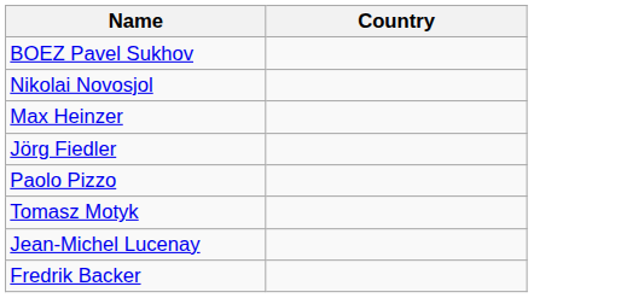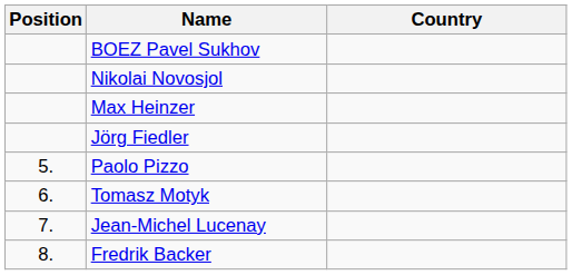 <table class="wikitable">
 <tr>
+<th width="20">Position</th>
 <th width="200">Name</th>
 <th width="200">Country</th>
 </tr>
 <tr>
+<td align="center"></td>
 <td><a href='#'>BOEZ Pavel Sukhov</a></td>
 <td></td>
 </tr>
 <tr>
+<td align="center"></td>
 <td><a href='#'>Nikolai Novosjol</a></td>
 <td></td>
 </tr>
 <tr>
+<td align="center"></td>
 <td><a href='#'>Max Heinzer</a></td>
 <td></td>
 </tr>
 <tr>
+<td align="center"></td>
 <td><a href='#'>Jörg Fiedler</a></td>
 <td></td>
 </tr>
 <tr>
+<td align="center">5.</td>
 <td><a href='#'>Paolo Pizzo</a></td>
 <td></td>
 </tr>
 <tr>
+<td align="center">6.</td>
 <td><a href='#'>Tomasz Motyk</a></td>
 <td></td>
 </tr>
 <tr>
+<td align="center">7.</td>
 <td><a href='#'>Jean-Michel Lucenay</a></td>
 <td></td>
 </tr>
 <tr>
+<td align="center">8.</td>
 <td><a href='#'>Fredrik Backer</a></td>
 <td></td>
 </tr>
 </table>
